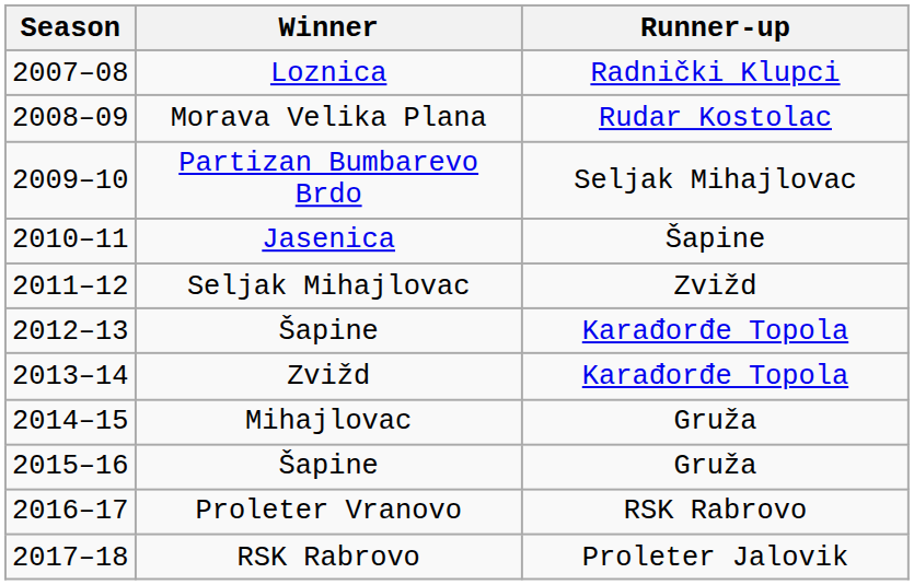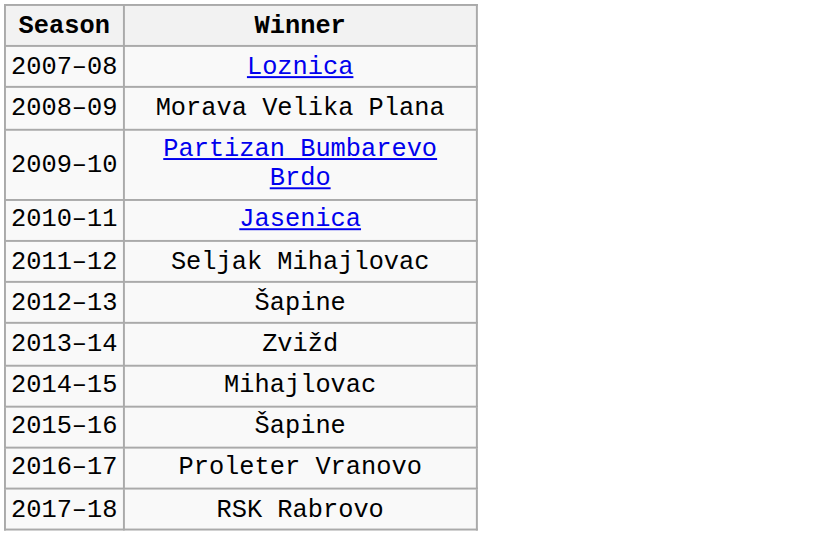 <table class="wikitable sortable" style="text-align:center">
 <tr>
 <th>Season</th>
 <th width=175>Winner</th>
-<th width=175>Runner-up</th>
 </tr>
 <tr>
 <td>2007–08</td>
 <td><a href='#'>Loznica</a></td>
-<td><a href='#'>Radnički Klupci</a></td>
 </tr>
 <tr>
 <td>2008–09</td>
 <td>Morava Velika Plana</td>
-<td><a href='#'>Rudar Kostolac</a></td>
 </tr>
 <tr>
 <td>2009–10</td>
 <td><a href='#'>Partizan Bumbarevo Brdo</a></td>
-<td>Seljak Mihajlovac</td>
 </tr>
 <tr>
 <td>2010–11</td>
 <td><a href='#'>Jasenica</a></td>
-<td>Šapine</td>
 </tr>
 <tr>
 <td>2011–12</td>
 <td>Seljak Mihajlovac</td>
-<td>Zvižd</td>
 </tr>
 <tr>
 <td>2012–13</td>
 <td>Šapine</td>
-<td><a href='#'>Karađorđe Topola</a></td>
 </tr>
 <tr>
 <td>2013–14</td>
 <td>Zvižd</td>
-<td><a href='#'>Karađorđe Topola</a></td>
 </tr>
 <tr>
 <td>2014–15</td>
 <td>Mihajlovac</td>
-<td>Gruža</td>
 </tr>
 <tr>
 <td>2015–16</td>
 <td>Šapine</td>
-<td>Gruža</td>
 </tr>
 <tr>
 <td>2016–17</td>
 <td>Proleter Vranovo</td>
-<td>RSK Rabrovo</td>
 </tr>
 <tr>
 <td>2017–18</td>
 <td>RSK Rabrovo</td>
-<td>Proleter Jalovik</td>
 </tr>
 </table>
